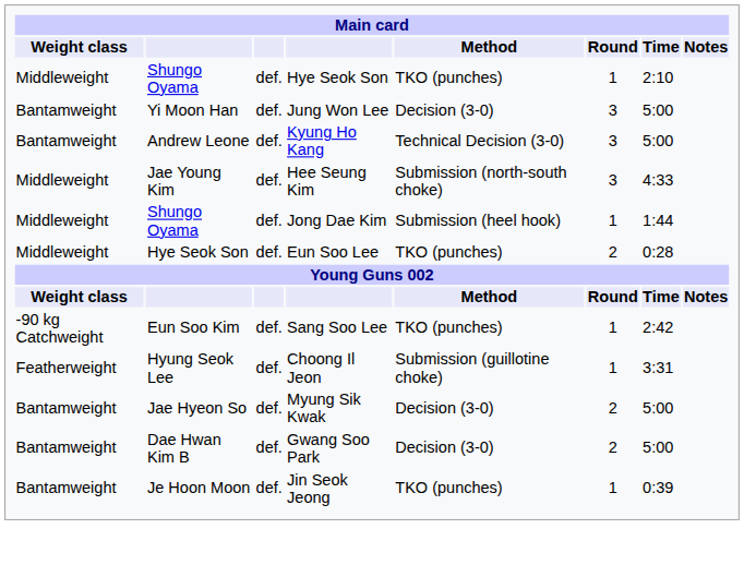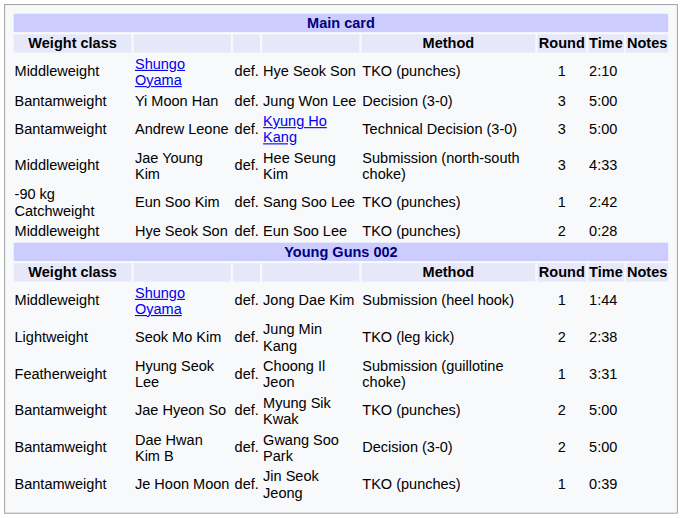 <table style="font-size: 84%; border: 1px solid darkgray; padding: 0.43em; background-color: #F8F9FA;">
 <tr>
 <th colspan="8" style="background-color: #ccf; color: #000080; text-align: center;">Main card</th>
 </tr>
 <tr>
 <th colspan="1" style="background-color: #E6E8FA; color: #000000; text-align: center;">Weight class</th>
 <th colspan="1" style="background-color: #E6E8FA; color: #000000; text-align: center;"></th>
 <th colspan="1" style="background-color: #E6E8FA; color: #000000; text-align: center;"></th>
 <th colspan="1" style="background-color: #E6E8FA; color: #000000; text-align: center;"></th>
 <th colspan="1" style="background-color: #E6E8FA; color: #000000; text-align: center;">Method</th>
 <th colspan="1" style="background-color: #E6E8FA; color: #000000; text-align: center;">Round</th>
 <th colspan="1" style="background-color: #E6E8FA; color: #000000; text-align: center;">Time</th>
 <th colspan="1" style="background-color: #E6E8FA; color: #000000; text-align: center;">Notes</th>
 </tr>
 <tr>
 <td>Middleweight</td>
 <td> <a href='#'>Shungo Oyama</a></td>
 <td>def.</td>
 <td> Hye Seok Son</td>
 <td>TKO (punches)</td>
 <td align="center">1</td>
 <td>2:10</td>
 <td></td>
 </tr>
 <tr>
 <td>Bantamweight</td>
 <td> Yi Moon Han</td>
 <td>def.</td>
 <td> Jung Won Lee</td>
 <td>Decision (3-0)</td>
 <td align="center">3</td>
 <td>5:00</td>
 <td></td>
 </tr>
 <tr>
 <td>Bantamweight</td>
 <td> Andrew Leone</td>
 <td>def.</td>
 <td> <a href='#'>Kyung Ho Kang</a></td>
 <td>Technical Decision (3-0)</td>
 <td align="center">3</td>
 <td>5:00</td>
 <td></td>
 </tr>
 <tr>
 <td>Middleweight</td>
 <td> Jae Young Kim</td>
 <td>def.</td>
 <td> Hee Seung Kim</td>
 <td>Submission (north-south choke)</td>
 <td align="center">3</td>
 <td>4:33</td>
 <td></td>
 </tr>
 <tr>
-<td>Middleweight</td>
-<td> <a href='#'>Shungo Oyama</a></td>
+<td>-90 kg Catchweight</td>
+<td> Eun Soo Kim</td>
 <td>def.</td>
-<td> Jong Dae Kim</td>
-<td>Submission (heel hook)</td>
+<td> Sang Soo Lee</td>
+<td>TKO (punches)</td>
 <td align="center">1</td>
-<td>1:44</td>
+<td>2:42</td>
 <td></td>
 </tr>
 <tr>
 <td>Middleweight</td>
 <td> Hye Seok Son</td>
 <td>def.</td>
 <td> Eun Soo Lee</td>
 <td>TKO (punches)</td>
 <td align="center">2</td>
 <td>0:28</td>
 <td></td>
 </tr>
 <tr>
 <th colspan="8" style="background-color: #ccf; color: #000080; text-align: center;">Young Guns 002</th>
 </tr>
 <tr>
 <th colspan="1" style="background-color: #E6E8FA; color: #000000; text-align: center;">Weight class</th>
 <th colspan="1" style="background-color: #E6E8FA; color: #000000; text-align: center;"></th>
 <th colspan="1" style="background-color: #E6E8FA; color: #000000; text-align: center;"></th>
 <th colspan="1" style="background-color: #E6E8FA; color: #000000; text-align: center;"></th>
 <th colspan="1" style="background-color: #E6E8FA; color: #000000; text-align: center;">Method</th>
 <th colspan="1" style="background-color: #E6E8FA; color: #000000; text-align: center;">Round</th>
 <th colspan="1" style="background-color: #E6E8FA; color: #000000; text-align: center;">Time</th>
 <th colspan="1" style="background-color: #E6E8FA; color: #000000; text-align: center;">Notes</th>
 </tr>
 <tr>
-<td>-90 kg Catchweight</td>
-<td> Eun Soo Kim</td>
+<td>Middleweight</td>
+<td> <a href='#'>Shungo Oyama</a></td>
 <td>def.</td>
-<td> Sang Soo Lee</td>
-<td>TKO (punches)</td>
+<td> Jong Dae Kim</td>
+<td>Submission (heel hook)</td>
 <td align="center">1</td>
-<td>2:42</td>
+<td>1:44</td>
+<td></td>
+</tr>
+<tr>
+<td>Lightweight</td>
+<td> Seok Mo Kim</td>
+<td>def.</td>
+<td> Jung Min Kang</td>
+<td>TKO (leg kick)</td>
+<td align="center">2</td>
+<td>2:38</td>
 <td></td>
 </tr>
 <tr>
 <td>Featherweight</td>
 <td> Hyung Seok Lee</td>
 <td>def.</td>
 <td> Choong Il Jeon</td>
 <td>Submission (guillotine choke)</td>
 <td align="center">1</td>
 <td>3:31</td>
 <td></td>
 </tr>
 <tr>
 <td>Bantamweight</td>
 <td> Jae Hyeon So</td>
 <td>def.</td>
 <td> Myung Sik Kwak</td>
-<td>Decision (3-0)</td>
+<td>TKO (punches)</td>
 <td align="center">2</td>
 <td>5:00</td>
 <td></td>
 </tr>
 <tr>
 <td>Bantamweight</td>
 <td> Dae Hwan Kim B</td>
 <td>def.</td>
 <td> Gwang Soo Park</td>
 <td>Decision (3-0)</td>
 <td align="center">2</td>
 <td>5:00</td>
 <td></td>
 </tr>
 <tr>
 <td>Bantamweight</td>
 <td> Je Hoon Moon</td>
 <td>def.</td>
 <td> Jin Seok Jeong</td>
 <td>TKO (punches)</td>
 <td align="center">1</td>
 <td>0:39</td>
 <td></td>
 </tr>
 <tr>
 </tr>
 </table>
